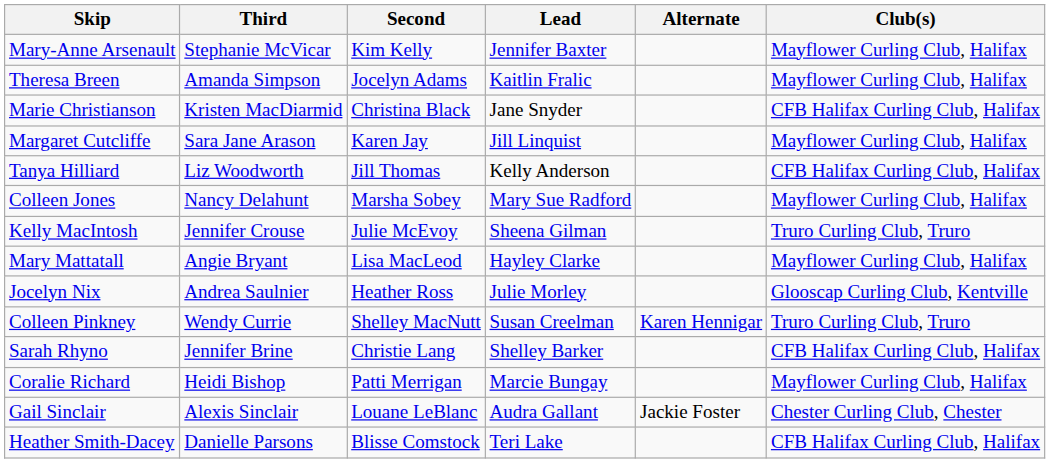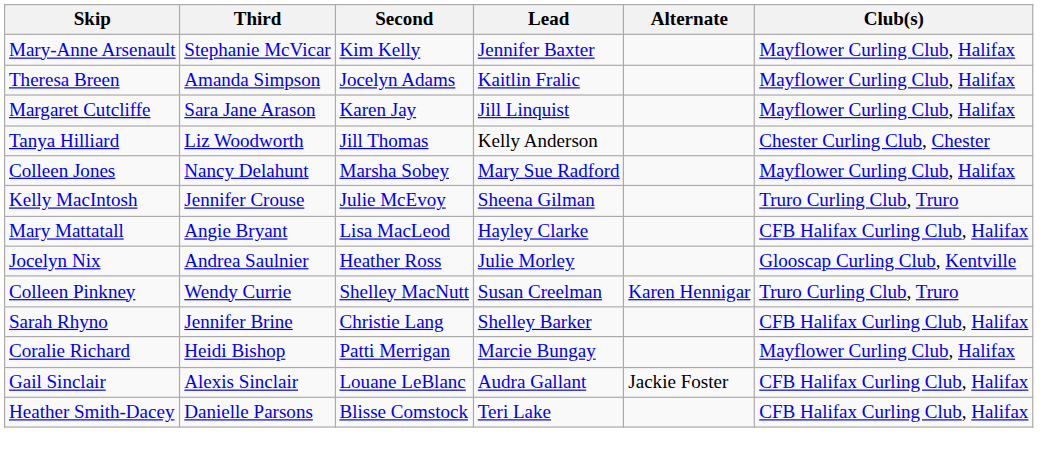 <table class="wikitable">
 <tr>
 <th>Skip</th>
 <th>Third</th>
 <th>Second</th>
 <th>Lead</th>
 <th>Alternate</th>
 <th>Club(s)</th>
 </tr>
 <tr>
 <td><a href='#'>Mary-Anne Arsenault</a></td>
 <td><a href='#'>Stephanie McVicar</a></td>
 <td><a href='#'>Kim Kelly</a></td>
 <td><a href='#'>Jennifer Baxter</a></td>
 <td></td>
 <td><a href='#'>Mayflower Curling Club</a>, <a href='#'>Halifax</a></td>
 </tr>
 <tr>
 <td><a href='#'>Theresa Breen</a></td>
 <td><a href='#'>Amanda Simpson</a></td>
 <td><a href='#'>Jocelyn Adams</a></td>
 <td><a href='#'>Kaitlin Fralic</a></td>
 <td></td>
 <td><a href='#'>Mayflower Curling Club</a>, <a href='#'>Halifax</a></td>
 </tr>
 <tr>
-<td><a href='#'>Marie Christianson</a></td>
-<td><a href='#'>Kristen MacDiarmid</a></td>
-<td><a href='#'>Christina Black</a></td>
-<td>Jane Snyder</td>
-<td></td>
-<td><a href='#'>CFB Halifax Curling Club</a>, <a href='#'>Halifax</a></td>
-</tr>
-<tr>
 <td><a href='#'>Margaret Cutcliffe</a></td>
 <td><a href='#'>Sara Jane Arason</a></td>
 <td><a href='#'>Karen Jay</a></td>
 <td><a href='#'>Jill Linquist</a></td>
 <td></td>
 <td><a href='#'>Mayflower Curling Club</a>, <a href='#'>Halifax</a></td>
 </tr>
 <tr>
 <td><a href='#'>Tanya Hilliard</a></td>
 <td><a href='#'>Liz Woodworth</a></td>
 <td><a href='#'>Jill Thomas</a></td>
 <td>Kelly Anderson</td>
 <td></td>
-<td><a href='#'>CFB Halifax Curling Club</a>, <a href='#'>Halifax</a></td>
+<td><a href='#'>Chester Curling Club</a>, <a href='#'>Chester</a></td>
 </tr>
 <tr>
 <td><a href='#'>Colleen Jones</a></td>
 <td><a href='#'>Nancy Delahunt</a></td>
 <td><a href='#'>Marsha Sobey</a></td>
 <td><a href='#'>Mary Sue Radford</a></td>
 <td></td>
 <td><a href='#'>Mayflower Curling Club</a>, <a href='#'>Halifax</a></td>
 </tr>
 <tr>
 <td><a href='#'>Kelly MacIntosh</a></td>
 <td><a href='#'>Jennifer Crouse</a></td>
 <td><a href='#'>Julie McEvoy</a></td>
 <td><a href='#'>Sheena Gilman</a></td>
 <td></td>
 <td><a href='#'>Truro Curling Club</a>, <a href='#'>Truro</a></td>
 </tr>
 <tr>
 <td><a href='#'>Mary Mattatall</a></td>
 <td><a href='#'>Angie Bryant</a></td>
 <td><a href='#'>Lisa MacLeod</a></td>
 <td><a href='#'>Hayley Clarke</a></td>
 <td></td>
-<td><a href='#'>Mayflower Curling Club</a>, <a href='#'>Halifax</a></td>
+<td><a href='#'>CFB Halifax Curling Club</a>, <a href='#'>Halifax</a></td>
 </tr>
 <tr>
 <td><a href='#'>Jocelyn Nix</a></td>
 <td><a href='#'>Andrea Saulnier</a></td>
 <td><a href='#'>Heather Ross</a></td>
 <td><a href='#'>Julie Morley</a></td>
 <td></td>
 <td><a href='#'>Glooscap Curling Club</a>, <a href='#'>Kentville</a></td>
 </tr>
 <tr>
 <td><a href='#'>Colleen Pinkney</a></td>
 <td><a href='#'>Wendy Currie</a></td>
 <td><a href='#'>Shelley MacNutt</a></td>
 <td><a href='#'>Susan Creelman</a></td>
 <td><a href='#'>Karen Hennigar</a></td>
 <td><a href='#'>Truro Curling Club</a>, <a href='#'>Truro</a></td>
 </tr>
 <tr>
 <td><a href='#'>Sarah Rhyno</a></td>
 <td><a href='#'>Jennifer Brine</a></td>
 <td><a href='#'>Christie Lang</a></td>
 <td><a href='#'>Shelley Barker</a></td>
 <td></td>
 <td><a href='#'>CFB Halifax Curling Club</a>, <a href='#'>Halifax</a></td>
 </tr>
 <tr>
 <td><a href='#'>Coralie Richard</a></td>
 <td><a href='#'>Heidi Bishop</a></td>
 <td><a href='#'>Patti Merrigan</a></td>
 <td><a href='#'>Marcie Bungay</a></td>
 <td></td>
 <td><a href='#'>Mayflower Curling Club</a>, <a href='#'>Halifax</a></td>
 </tr>
 <tr>
 <td><a href='#'>Gail Sinclair</a></td>
 <td><a href='#'>Alexis Sinclair</a></td>
 <td><a href='#'>Louane LeBlanc</a></td>
 <td><a href='#'>Audra Gallant</a></td>
 <td>Jackie Foster</td>
-<td><a href='#'>Chester Curling Club</a>, <a href='#'>Chester</a></td>
+<td><a href='#'>CFB Halifax Curling Club</a>, <a href='#'>Halifax</a></td>
 </tr>
 <tr>
 <td><a href='#'>Heather Smith-Dacey</a></td>
 <td><a href='#'>Danielle Parsons</a></td>
 <td><a href='#'>Blisse Comstock</a></td>
 <td><a href='#'>Teri Lake</a></td>
 <td></td>
 <td><a href='#'>CFB Halifax Curling Club</a>, <a href='#'>Halifax</a></td>
 </tr>
 </table>
